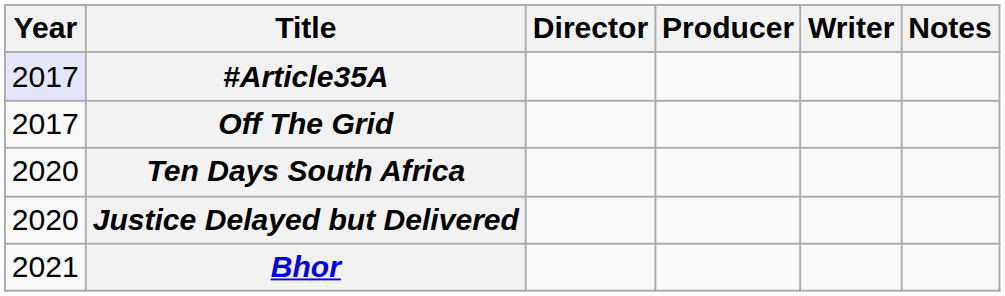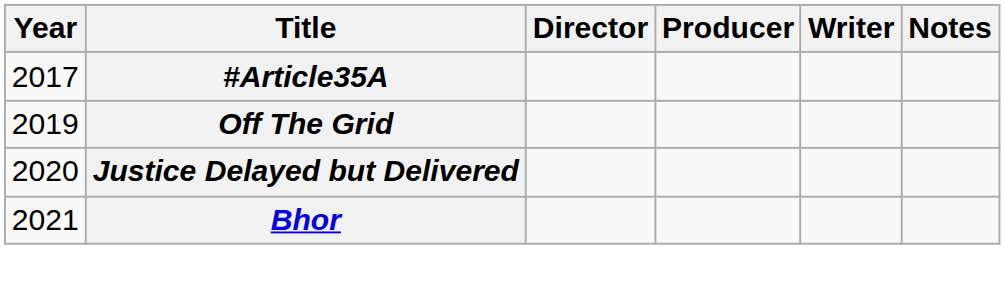 <table class="wikitable  plainrowheaders sortable">
 <tr>
 <th>Year</th>
 <th>Title</th>
 <th>Director</th>
 <th>Producer</th>
 <th>Writer</th>
 <th>Notes</th>
 </tr>
 <tr>
-<td style="background: lavender;">2017</td>
+<td>2017</td>
 <th scope=row><em>#Article35A</em></th>
 <td></td>
 <td></td>
 <td></td>
 <td></td>
 </tr>
 <tr>
-<td>2017</td>
+<td>2019</td>
 <th scope=row><em>Off The Grid</em></th>
-<td></td>
-<td></td>
-<td></td>
-<td></td>
-</tr>
-<tr>
-<td>2020</td>
-<th scope=row><em>Ten Days South Africa</em></th>
 <td></td>
 <td></td>
 <td></td>
 <td></td>
 </tr>
 <tr>
 <td>2020</td>
 <th scope=row><em>Justice Delayed but Delivered</em></th>
 <td></td>
 <td></td>
 <td></td>
 <td></td>
 </tr>
 <tr>
 <td rowspan="2">2021</td>
 <th scope=row><em><a href='#'>Bhor</a></em></th>
 <td></td>
 <td></td>
 <td></td>
 <td></td>
 </tr>
 </table>
